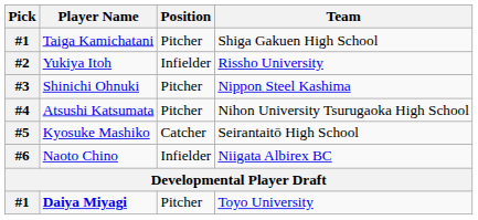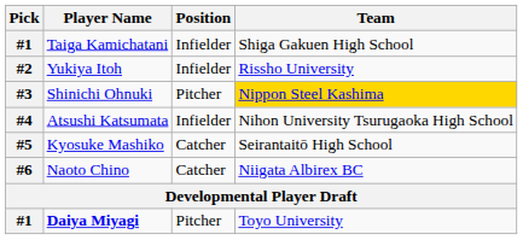 <table class="wikitable">
 <tr>
 <th>Pick</th>
 <th>Player Name</th>
 <th>Position</th>
 <th>Team</th>
 </tr>
 <tr>
 <th>#1</th>
 <td><a href='#'>Taiga Kamichatani</a></td>
-<td>Pitcher</td>
+<td>Infielder</td>
 <td>Shiga Gakuen High School</td>
 </tr>
 <tr>
 <th>#2</th>
 <td><a href='#'>Yukiya Itoh</a></td>
 <td>Infielder</td>
 <td><a href='#'>Rissho University</a></td>
 </tr>
 <tr>
 <th>#3</th>
 <td><a href='#'>Shinichi Ohnuki</a></td>
 <td>Pitcher</td>
-<td><a href='#'>Nippon Steel Kashima</a></td>
+<td style="background: gold;"><a href='#'>Nippon Steel Kashima</a></td>
 </tr>
 <tr>
 <th>#4</th>
 <td><a href='#'>Atsushi Katsumata</a></td>
-<td>Pitcher</td>
+<td>Infielder</td>
 <td>Nihon University Tsurugaoka High School</td>
 </tr>
 <tr>
 <th>#5</th>
 <td><a href='#'>Kyosuke Mashiko</a></td>
 <td>Catcher</td>
 <td>Seirantaitō High School</td>
 </tr>
 <tr>
 <th>#6</th>
 <td><a href='#'>Naoto Chino</a></td>
-<td>Infielder</td>
+<td>Catcher</td>
 <td><a href='#'>Niigata Albirex BC</a></td>
 </tr>
 <tr>
 <th colspan="5">Developmental Player Draft</th>
 </tr>
 <tr>
 <th>#1</th>
 <td><strong><a href='#'>Daiya Miyagi</a></strong></td>
 <td>Pitcher</td>
 <td><a href='#'>Toyo University</a></td>
 </tr>
 </table>
